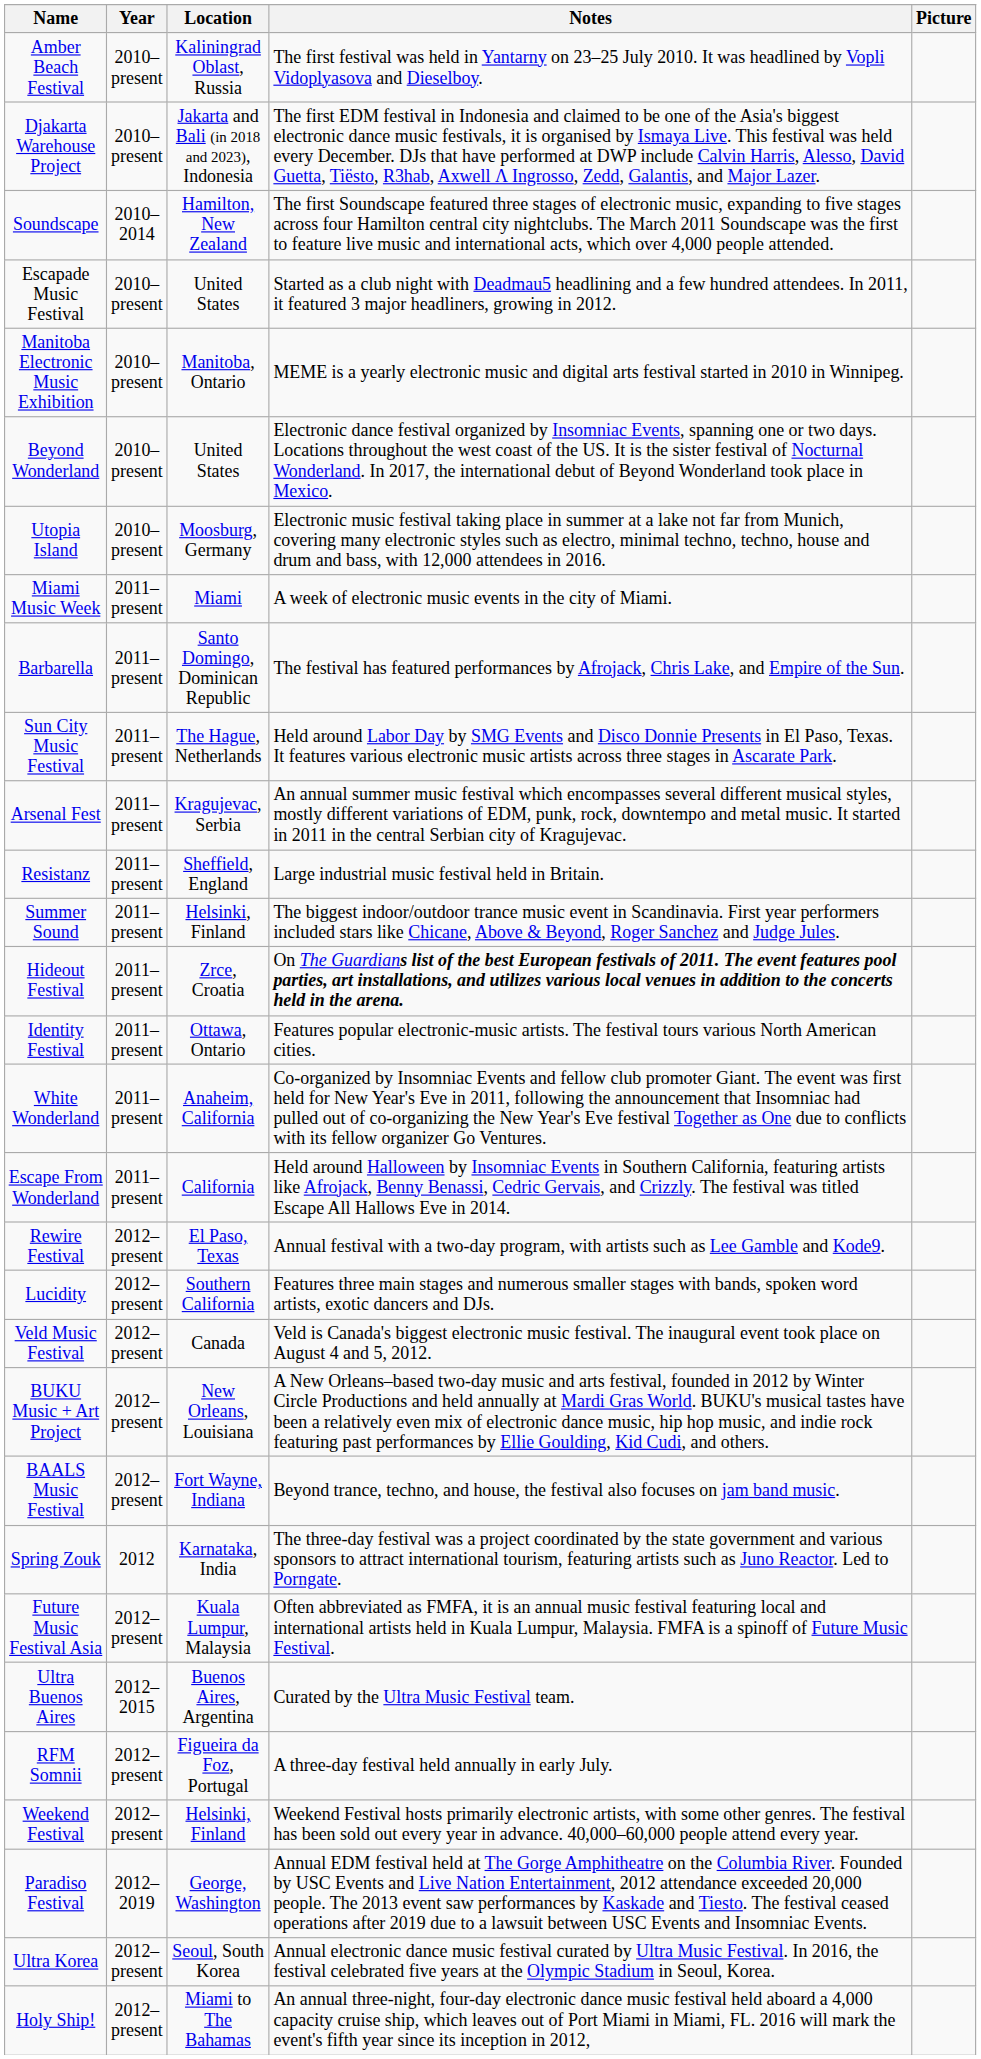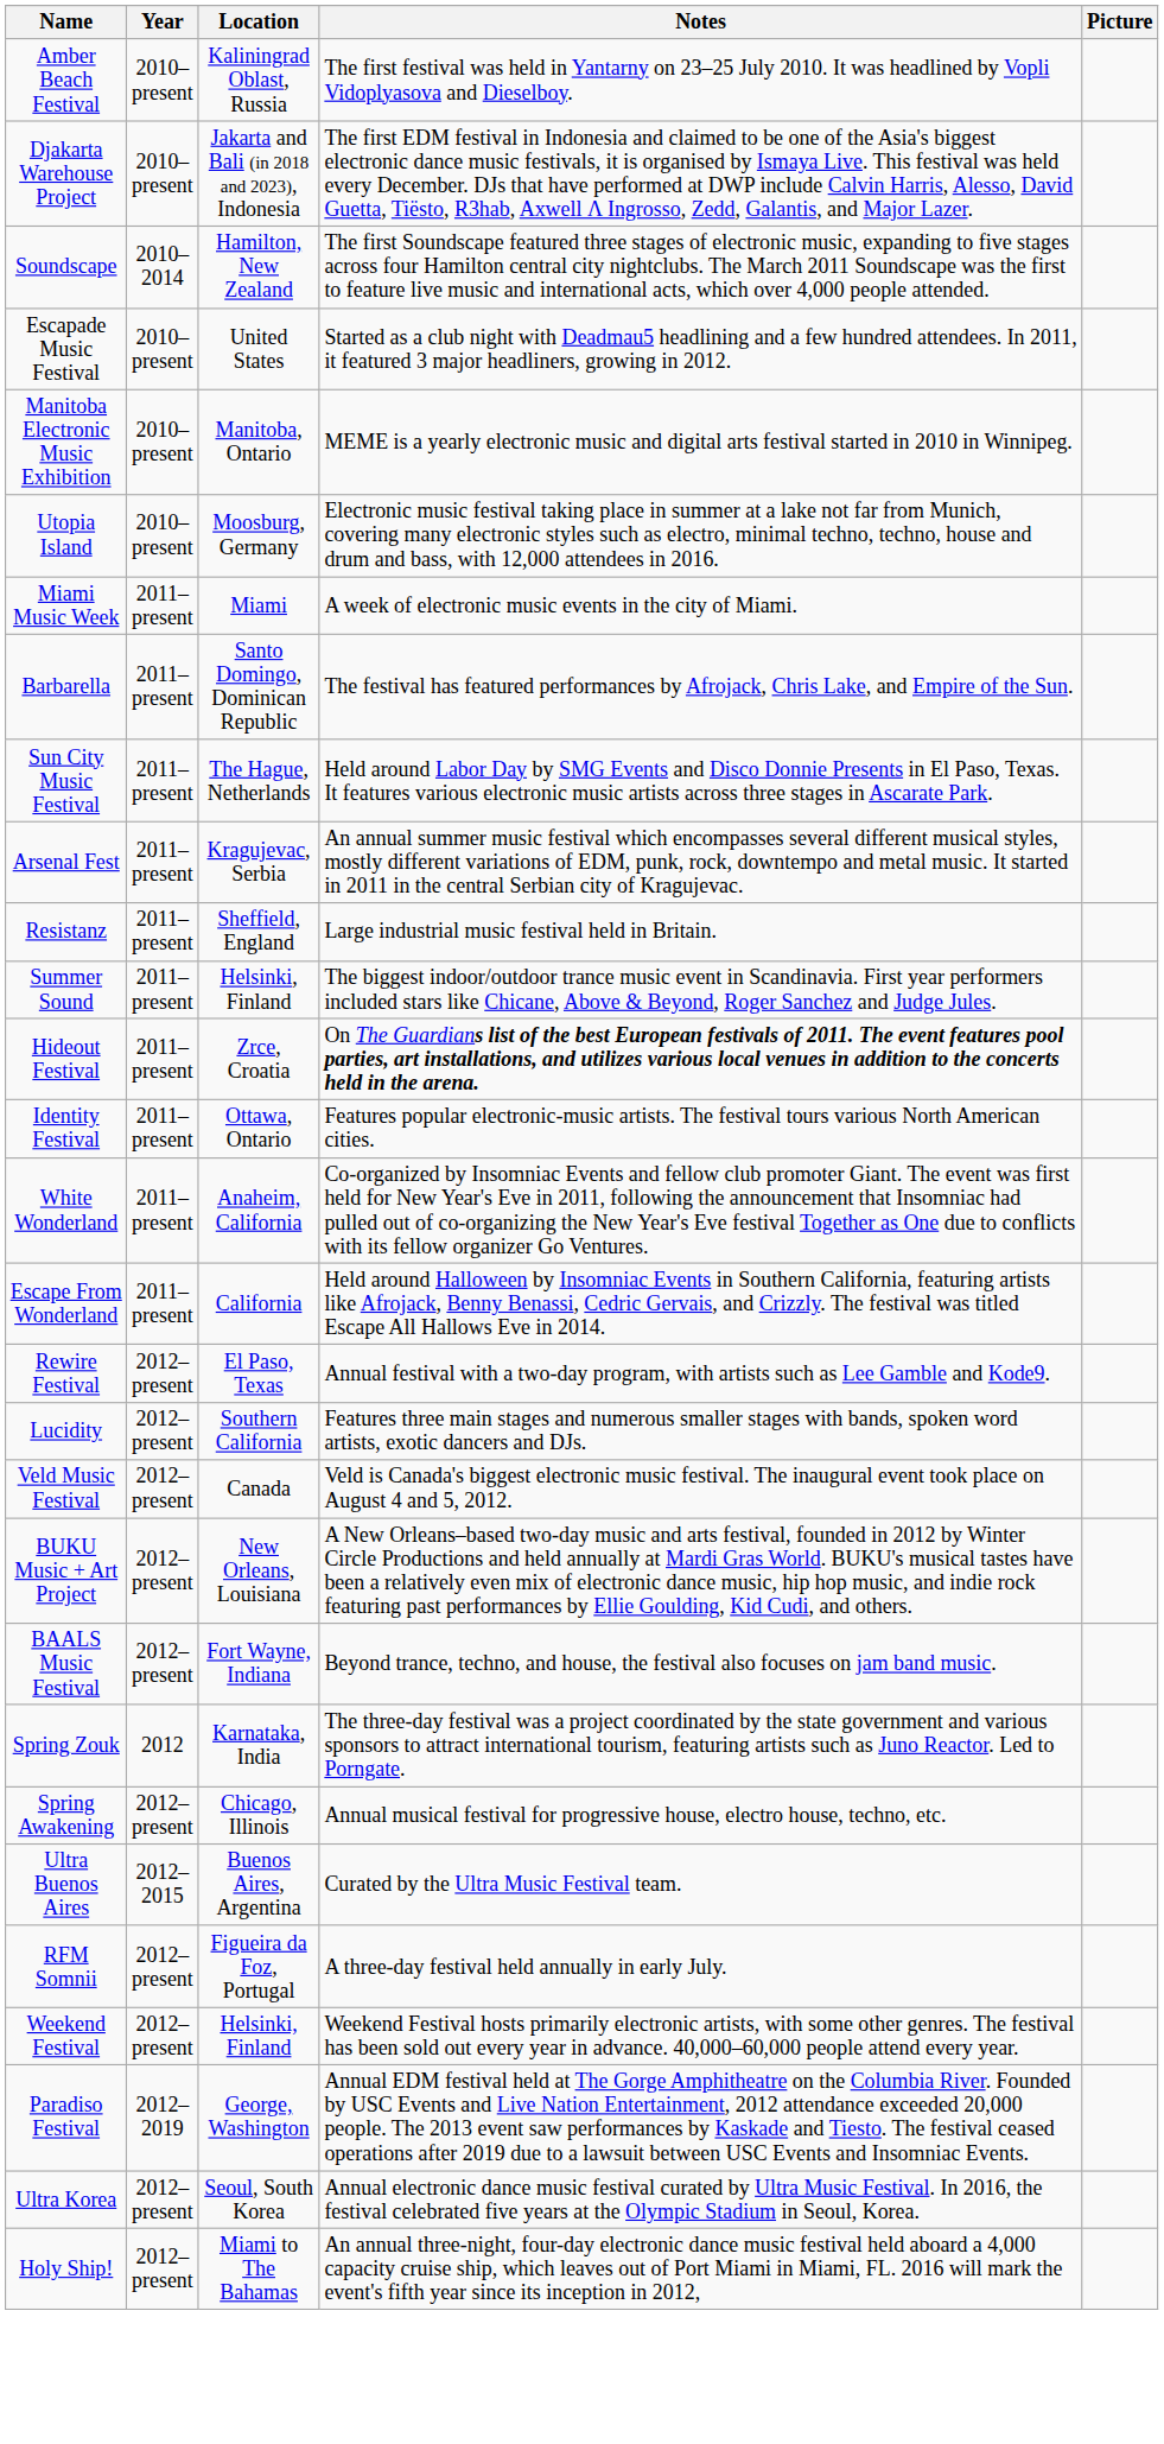 <table class="sortable wikitable" style="text-align:center;font-size:100%;">
 <tr style="vertical-align:bottom;">
 </tr>
 <tr>
 <th style="width:84px;">Name</th>
 <th style="width:10px;">Year</th>
 <th style="width:84px;">Location</th>
 <th class="unsortable">Notes</th>
 <th>Picture</th>
 </tr>
 <tr>
 <td><a href='#'>Amber Beach Festival</a></td>
 <td>2010–present</td>
 <td><a href='#'>Kaliningrad Oblast</a>, Russia</td>
 <td style="text-align:left">The first festival was held in <a href='#'>Yantarny</a> on 23–25 July 2010. It was headlined by <a href='#'>Vopli Vidoplyasova</a> and <a href='#'>Dieselboy</a>.</td>
 <td></td>
 </tr>
 <tr>
 <td><a href='#'>Djakarta Warehouse Project</a></td>
 <td>2010–present</td>
 <td><a href='#'>Jakarta</a> and <a href='#'>Bali</a> <small>(in 2018 and 2023)</small>, Indonesia</td>
 <td style="text-align:left">The first EDM festival in Indonesia and claimed to be one of the Asia's biggest electronic dance music festivals, it is organised by <a href='#'>Ismaya Live</a>. This festival was held every December. DJs that have performed at DWP include <a href='#'>Calvin Harris</a>, <a href='#'>Alesso</a>, <a href='#'>David Guetta</a>, <a href='#'>Tiësto</a>, <a href='#'>R3hab</a>, <a href='#'>Axwell Λ Ingrosso</a>, <a href='#'>Zedd</a>, <a href='#'>Galantis</a>, and <a href='#'>Major Lazer</a>.</td>
 <td></td>
 </tr>
 <tr>
 <td><a href='#'>Soundscape</a></td>
 <td>2010–2014</td>
 <td><a href='#'>Hamilton, New Zealand</a></td>
 <td style="text-align:left">The first Soundscape featured three stages of electronic music, expanding to five stages across four Hamilton central city nightclubs. The March 2011 Soundscape was the first to feature live music and international acts, which over 4,000 people attended.</td>
 <td></td>
 </tr>
 <tr>
 <td>Escapade Music Festival</td>
 <td>2010–present</td>
 <td>United States</td>
 <td style="text-align:left">Started as a club night with <a href='#'>Deadmau5</a> headlining and a few hundred attendees. In 2011, it featured 3 major headliners, growing in 2012.</td>
 <td></td>
 </tr>
 <tr>
 <td><a href='#'>Manitoba Electronic Music Exhibition</a></td>
 <td>2010–present</td>
 <td><a href='#'>Manitoba</a>, Ontario</td>
 <td style="text-align:left">MEME is a yearly electronic music and digital arts festival started in 2010 in Winnipeg.</td>
-<td></td>
-</tr>
-<tr>
-<td><a href='#'>Beyond Wonderland</a></td>
-<td>2010–present</td>
-<td>United States</td>
-<td style="text-align:left">Electronic dance festival organized by <a href='#'>Insomniac Events</a>, spanning one or two days. Locations throughout the west coast of the US. It is the sister festival of <a href='#'>Nocturnal Wonderland</a>. In 2017, the international debut of Beyond Wonderland took place in <a href='#'>Mexico</a>.</td>
 <td></td>
 </tr>
 <tr>
 <td><a href='#'>Utopia Island</a></td>
 <td>2010–present</td>
 <td><a href='#'>Moosburg</a>, Germany</td>
 <td style="text-align:left">Electronic music festival taking place in summer at a lake not far from Munich, covering many electronic styles such as electro, minimal techno, techno, house and drum and bass, with 12,000 attendees in 2016.</td>
 <td></td>
 </tr>
 <tr>
 <td><a href='#'>Miami Music Week</a></td>
 <td>2011–present</td>
 <td><a href='#'>Miami</a></td>
 <td style="text-align:left">A week of electronic music events in the city of Miami.</td>
 <td></td>
 </tr>
 <tr>
 <td><a href='#'>Barbarella</a></td>
 <td>2011–present</td>
 <td><a href='#'>Santo Domingo</a>, Dominican Republic</td>
 <td style="text-align:left">The festival has featured performances by <a href='#'>Afrojack</a>, <a href='#'>Chris Lake</a>, and <a href='#'>Empire of the Sun</a>.</td>
 <td></td>
 </tr>
 <tr>
 <td><a href='#'>Sun City Music Festival</a></td>
 <td>2011–present</td>
 <td><a href='#'>The Hague</a>, Netherlands</td>
 <td style="text-align:left">Held around <a href='#'>Labor Day</a> by <a href='#'>SMG Events</a> and <a href='#'>Disco Donnie Presents</a> in El Paso, Texas. It features various electronic music artists across three stages in <a href='#'>Ascarate Park</a>.</td>
 <td></td>
 </tr>
 <tr>
 <td><a href='#'>Arsenal Fest</a></td>
 <td>2011–present</td>
 <td><a href='#'>Kragujevac</a>, Serbia</td>
 <td style="text-align:left">An annual summer music festival which encompasses several different musical styles, mostly different variations of EDM, punk, rock, downtempo and metal music. It started in 2011 in the central Serbian city of Kragujevac.</td>
 <td></td>
 </tr>
 <tr>
 <td><a href='#'>Resistanz</a></td>
 <td>2011–present</td>
 <td><a href='#'>Sheffield</a>, England</td>
 <td style="text-align:left">Large industrial music festival held in Britain.</td>
 <td></td>
 </tr>
 <tr>
 <td><a href='#'>Summer Sound</a></td>
 <td>2011–present</td>
 <td><a href='#'>Helsinki</a>, Finland</td>
 <td style="text-align:left">The biggest indoor/outdoor trance music event in Scandinavia. First year performers included stars like <a href='#'>Chicane</a>, <a href='#'>Above & Beyond</a>, <a href='#'>Roger Sanchez</a> and <a href='#'>Judge Jules</a>.</td>
 <td></td>
 </tr>
 <tr>
 <td><a href='#'>Hideout Festival</a></td>
 <td>2011–present</td>
 <td><a href='#'>Zrce</a>, Croatia</td>
 <td style="text-align:left">On <em><a href='#'>The Guardian</a><strong>s list of the best European festivals of 2011. The event features pool parties, art installations, and utilizes various local venues in addition to the concerts held in the arena.</td>
 <td></td>
 </tr>
 <tr>
 <td><a href='#'>Identity Festival</a></td>
 <td>2011–present</td>
 <td><a href='#'>Ottawa</a>, Ontario</td>
 <td style="text-align:left">Features popular electronic-music artists. The festival tours various North American cities.</td>
 <td></td>
 </tr>
 <tr>
 <td><a href='#'>White Wonderland</a></td>
 <td>2011–present</td>
 <td><a href='#'>Anaheim, California</a></td>
 <td style="text-align:left">Co-organized by Insomniac Events and fellow club promoter Giant. The event was first held for New Year's Eve in 2011, following the announcement that Insomniac had pulled out of co-organizing the New Year's Eve festival <a href='#'>Together as One</a> due to conflicts with its fellow organizer Go Ventures.</td>
 <td></td>
 </tr>
 <tr>
 <td><a href='#'>Escape From Wonderland</a></td>
 <td>2011–present</td>
 <td><a href='#'>California</a></td>
 <td style="text-align:left">Held around <a href='#'>Halloween</a> by <a href='#'>Insomniac Events</a> in Southern California, featuring artists like <a href='#'>Afrojack</a>, <a href='#'>Benny Benassi</a>, <a href='#'>Cedric Gervais</a>, and <a href='#'>Crizzly</a>. The festival was titled Escape All Hallows Eve in 2014.</td>
 <td></td>
 </tr>
 <tr>
 <td><a href='#'>Rewire Festival</a></td>
 <td>2012–present</td>
 <td><a href='#'>El Paso, Texas</a></td>
 <td style="text-align:left">Annual festival with a two-day program, with artists such as <a href='#'>Lee Gamble</a> and <a href='#'>Kode9</a>.</td>
 <td></td>
 </tr>
 <tr>
 <td><a href='#'>Lucidity</a></td>
 <td>2012–present</td>
 <td><a href='#'>Southern California</a></td>
 <td style="text-align:left">Features three main stages and numerous smaller stages with bands, spoken word artists, exotic dancers and DJs.</td>
 <td></td>
 </tr>
 <tr>
 <td><a href='#'>Veld Music Festival</a></td>
 <td>2012–present</td>
 <td>Canada</td>
 <td style="text-align:left">Veld is Canada's biggest electronic music festival. The inaugural event took place on August 4 and 5, 2012.</td>
 <td></td>
 </tr>
 <tr>
 <td><a href='#'>BUKU Music + Art Project</a></td>
 <td>2012–present</td>
 <td><a href='#'>New Orleans</a>, Louisiana</td>
 <td style="text-align:left">A New Orleans–based two-day music and arts festival, founded in 2012 by Winter Circle Productions and held annually at <a href='#'>Mardi Gras World</a>. BUKU's musical tastes have been a relatively even mix of electronic dance music, hip hop music, and indie rock featuring past performances by <a href='#'>Ellie Goulding</a>, <a href='#'>Kid Cudi</a>, and others.</td>
 <td></td>
 </tr>
 <tr>
 <td><a href='#'>BAALS Music Festival</a></td>
 <td>2012–present</td>
 <td><a href='#'>Fort Wayne, Indiana</a></td>
 <td style="text-align:left">Beyond trance, techno, and house, the festival also focuses on <a href='#'>jam band music</a>.</td>
 <td></td>
 </tr>
 <tr>
 <td><a href='#'>Spring Zouk</a></td>
 <td>2012</td>
 <td><a href='#'>Karnataka</a>, India</td>
 <td style="text-align:left">The three-day festival was a project coordinated by the state government and various sponsors to attract international tourism, featuring artists such as <a href='#'>Juno Reactor</a>. Led to <a href='#'>Porngate</a>.</td>
 </tr>
 <tr>
-<td><a href='#'>Future Music Festival Asia</a></td>
+<td><a href='#'>Spring Awakening</a></td>
 <td>2012–present</td>
-<td><a href='#'>Kuala Lumpur</a>, Malaysia</td>
-<td style="text-align:left">Often abbreviated as FMFA, it is an annual music festival featuring local and international artists held in Kuala Lumpur, Malaysia. FMFA is a spinoff of <a href='#'>Future Music Festival</a>.</td>
+<td><a href='#'>Chicago</a>, Illinois</td>
+<td style="text-align:left">Annual musical festival for progressive house, electro house, techno, etc.</td>
 <td></td>
 </tr>
 <tr>
 <td><a href='#'>Ultra Buenos Aires</a></td>
 <td>2012–2015</td>
 <td><a href='#'>Buenos Aires</a>, Argentina</td>
 <td style="text-align:left">Curated by the <a href='#'>Ultra Music Festival</a> team.</td>
 <td></td>
 </tr>
 <tr>
 <td><a href='#'>RFM Somnii</a></td>
 <td>2012–present</td>
 <td><a href='#'>Figueira da Foz</a>, Portugal</td>
 <td style="text-align:left">A three-day festival held annually in early July.</td>
 <td></td>
 </tr>
 <tr>
 <td><a href='#'>Weekend Festival</a></td>
 <td>2012–present</td>
 <td><a href='#'>Helsinki, Finland</a></td>
 <td style="text-align:left">Weekend Festival hosts primarily electronic artists, with some other genres. The festival has been sold out every year in advance. 40,000–60,000 people attend every year.</td>
 <td></td>
 </tr>
 <tr>
 <td><a href='#'>Paradiso Festival</a></td>
 <td>2012–2019</td>
 <td><a href='#'>George, Washington</a></td>
 <td style="text-align:left">Annual EDM festival held at <a href='#'>The Gorge Amphitheatre</a> on the <a href='#'>Columbia River</a>. Founded by USC Events and <a href='#'>Live Nation Entertainment</a>, 2012 attendance exceeded 20,000 people. The 2013 event saw performances by <a href='#'>Kaskade</a> and <a href='#'>Tiesto</a>. The festival ceased operations after 2019 due to a lawsuit between USC Events and Insomniac Events.</td>
 <td></td>
 </tr>
 <tr>
 <td><a href='#'>Ultra Korea</a></td>
 <td>2012–present</td>
 <td><a href='#'>Seoul</a>, South Korea</td>
 <td style="text-align:left">Annual electronic dance music festival curated by <a href='#'>Ultra Music Festival</a>. In 2016, the festival celebrated five years at the <a href='#'>Olympic Stadium</a> in Seoul, Korea.</td>
 <td></td>
 </tr>
 <tr>
 <td><a href='#'>Holy Ship!</a></td>
 <td>2012–present</td>
 <td><a href='#'>Miami</a> to <a href='#'>The Bahamas</a></td>
 <td style="text-align:left">An annual three-night, four-day electronic dance music festival held aboard a 4,000 capacity cruise ship, which leaves out of Port Miami in Miami, FL. 2016 will mark the event's fifth year since its inception in 2012,</td>
 <td></td>
 </tr>
 </table>
